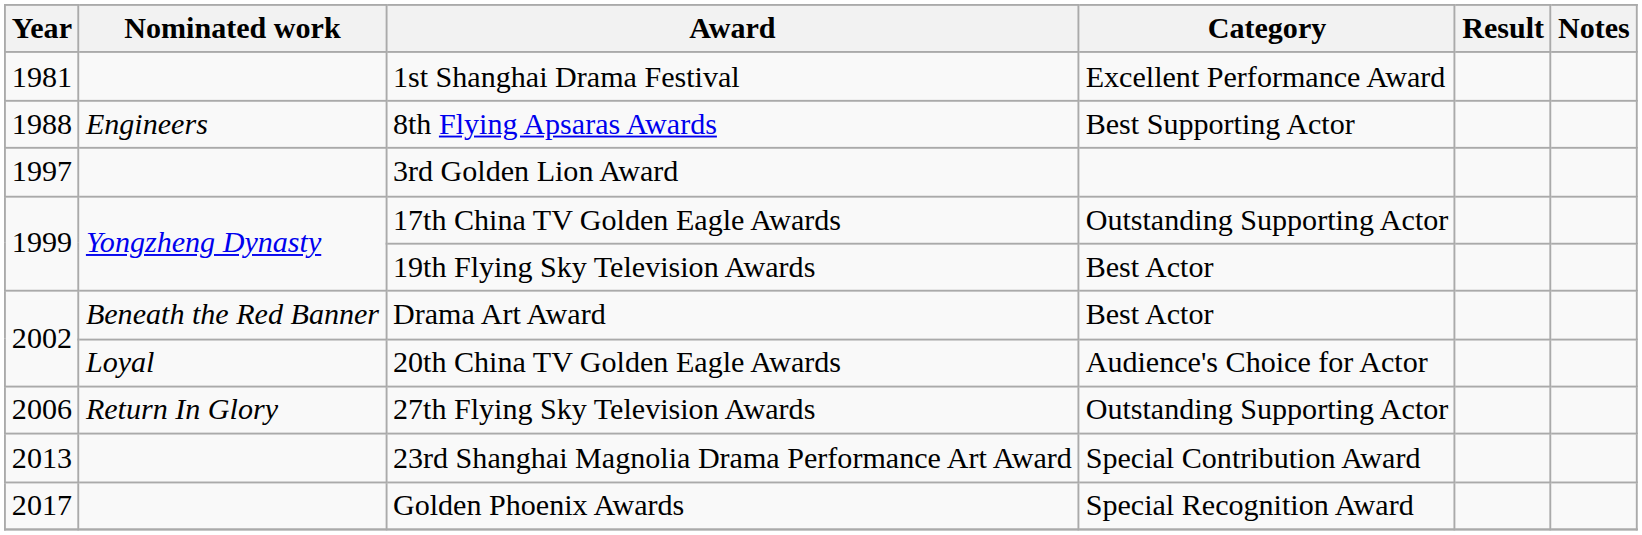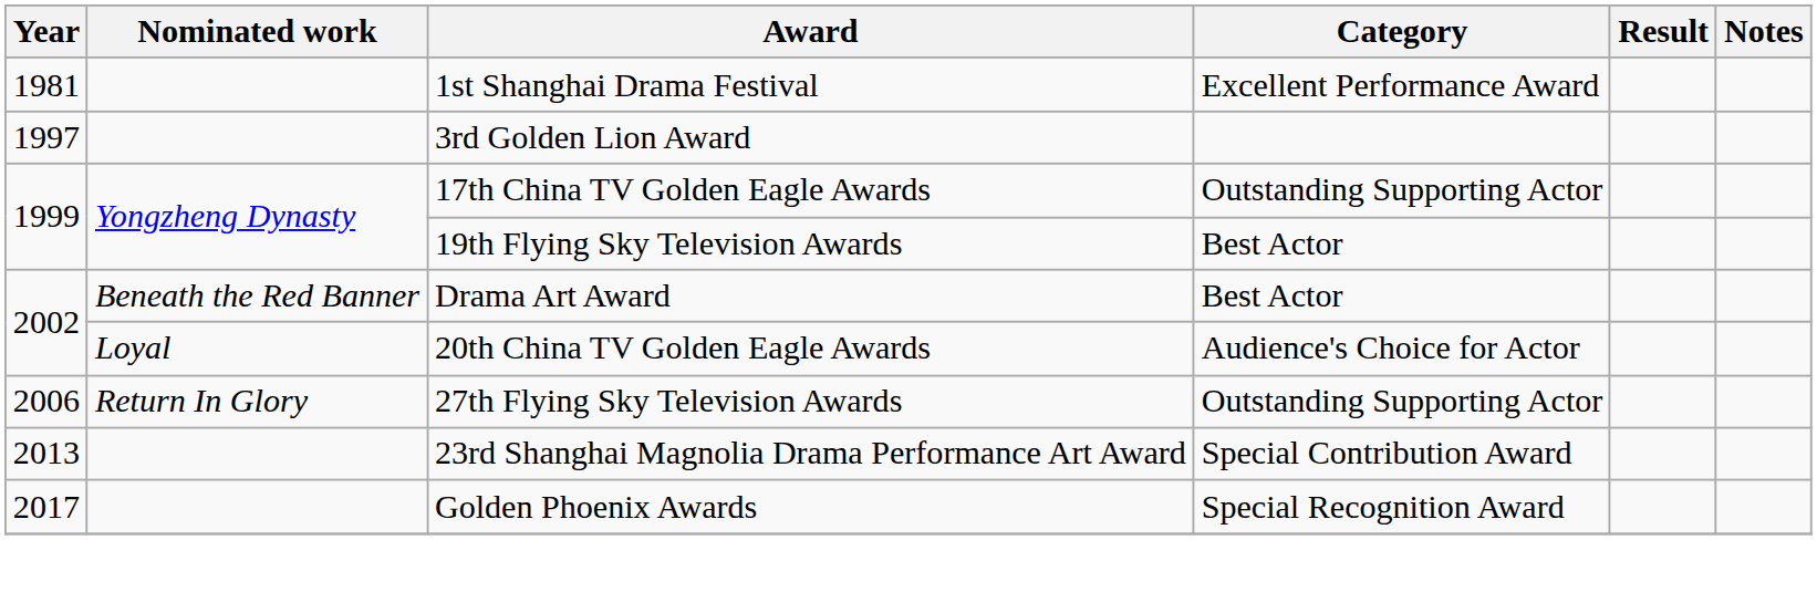 <table class="wikitable">
 <tr>
 <th>Year</th>
 <th>Nominated work</th>
 <th>Award</th>
 <th>Category</th>
 <th>Result</th>
 <th>Notes</th>
 </tr>
 <tr>
 <td>1981</td>
 <td></td>
 <td>1st Shanghai Drama Festival</td>
 <td>Excellent Performance Award</td>
-<td></td>
-<td></td>
-</tr>
-<tr>
-<td>1988</td>
-<td><em>Engineers</em></td>
-<td>8th <a href='#'>Flying Apsaras Awards</a></td>
-<td>Best Supporting Actor</td>
 <td></td>
 <td></td>
 </tr>
 <tr>
 <td>1997</td>
 <td></td>
 <td>3rd Golden Lion Award</td>
 <td></td>
 <td></td>
 <td></td>
 </tr>
 <tr>
 <td rowspan=2>1999</td>
 <td rowspan=2><em><a href='#'>Yongzheng Dynasty</a></em></td>
 <td>17th China TV Golden Eagle Awards</td>
 <td>Outstanding Supporting Actor</td>
 <td></td>
 <td></td>
 </tr>
 <tr>
 <td>19th Flying Sky Television Awards</td>
 <td>Best Actor</td>
 <td></td>
 <td></td>
 </tr>
 <tr>
 <td rowspan=2>2002</td>
 <td><em>Beneath the Red Banner</em></td>
 <td>Drama Art Award</td>
 <td>Best Actor</td>
 <td></td>
 <td></td>
 </tr>
 <tr>
 <td><em>Loyal</em></td>
 <td>20th China TV Golden Eagle Awards</td>
 <td>Audience's Choice for Actor</td>
 <td></td>
 <td></td>
 </tr>
 <tr>
 <td>2006</td>
 <td><em>Return In Glory</em></td>
 <td>27th Flying Sky Television Awards</td>
 <td>Outstanding Supporting Actor</td>
 <td></td>
 <td></td>
 </tr>
 <tr>
 <td>2013</td>
 <td></td>
 <td>23rd Shanghai Magnolia Drama Performance Art Award</td>
 <td>Special Contribution Award</td>
 <td></td>
 <td></td>
 </tr>
 <tr>
 <td>2017</td>
 <td></td>
 <td>Golden Phoenix Awards</td>
 <td>Special Recognition Award</td>
 <td></td>
 <td></td>
 </tr>
 <tr>
 </tr>
 </table>
